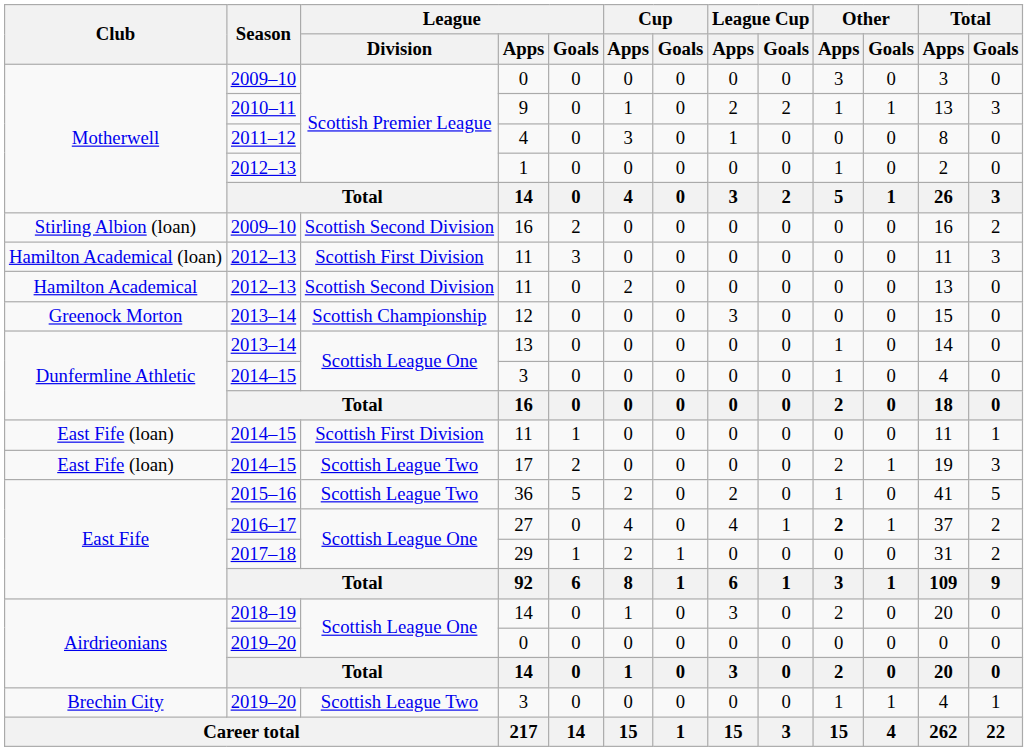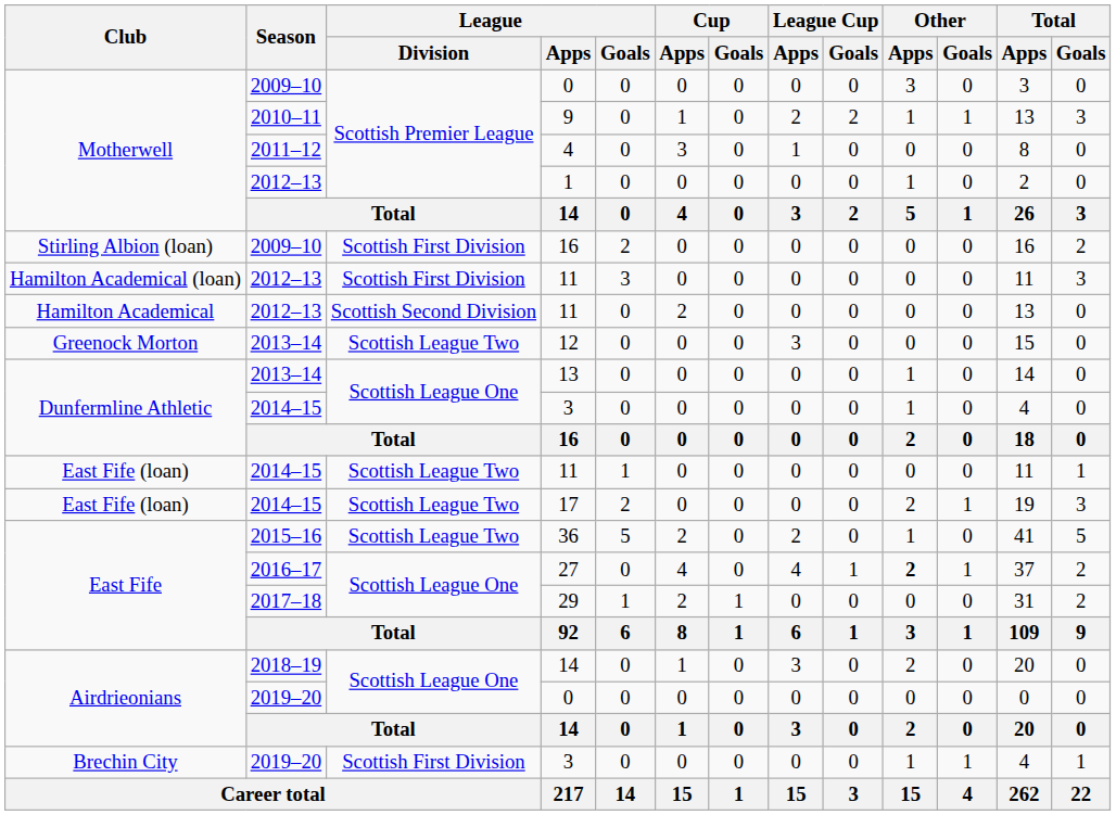 <table class="wikitable" style="text-align: center">
 <tr>
 <th rowspan=2>Club</th>
 <th rowspan=2>Season</th>
 <th colspan=3>League</th>
 <th colspan=2>Cup</th>
 <th colspan=2>League Cup</th>
 <th colspan=2>Other</th>
 <th colspan=2>Total</th>
 </tr>
 <tr>
 <th>Division</th>
 <th>Apps</th>
 <th>Goals</th>
 <th>Apps</th>
 <th>Goals</th>
 <th>Apps</th>
 <th>Goals</th>
 <th>Apps</th>
 <th>Goals</th>
 <th>Apps</th>
 <th>Goals</th>
 </tr>
 <tr>
 <td rowspan="5"><a href='#'>Motherwell</a></td>
 <td><a href='#'>2009–10</a></td>
 <td rowspan="4"><a href='#'>Scottish Premier League</a></td>
 <td>0</td>
 <td>0</td>
 <td>0</td>
 <td>0</td>
 <td>0</td>
 <td>0</td>
 <td>3</td>
 <td>0</td>
 <td>3</td>
 <td>0</td>
 </tr>
 <tr>
 <td><a href='#'>2010–11</a></td>
 <td>9</td>
 <td>0</td>
 <td>1</td>
 <td>0</td>
 <td>2</td>
 <td>2</td>
 <td>1</td>
 <td>1</td>
 <td>13</td>
 <td>3</td>
 </tr>
 <tr>
 <td><a href='#'>2011–12</a></td>
 <td>4</td>
 <td>0</td>
 <td>3</td>
 <td>0</td>
 <td>1</td>
 <td>0</td>
 <td>0</td>
 <td>0</td>
 <td>8</td>
 <td>0</td>
 </tr>
 <tr>
 <td><a href='#'>2012–13</a></td>
 <td>1</td>
 <td>0</td>
 <td>0</td>
 <td>0</td>
 <td>0</td>
 <td>0</td>
 <td>1</td>
 <td>0</td>
 <td>2</td>
 <td>0</td>
 </tr>
 <tr>
 <th colspan="2">Total</th>
 <th>14</th>
 <th>0</th>
 <th>4</th>
 <th>0</th>
 <th>3</th>
 <th>2</th>
 <th>5</th>
 <th>1</th>
 <th>26</th>
 <th>3</th>
 </tr>
 <tr>
 <td><a href='#'>Stirling Albion</a> (loan)</td>
 <td><a href='#'>2009–10</a></td>
-<td><a href='#'>Scottish Second Division</a></td>
+<td><a href='#'>Scottish First Division</a></td>
 <td>16</td>
 <td>2</td>
 <td>0</td>
 <td>0</td>
 <td>0</td>
 <td>0</td>
 <td>0</td>
 <td>0</td>
 <td>16</td>
 <td>2</td>
 </tr>
 <tr>
 <td><a href='#'>Hamilton Academical</a> (loan)</td>
 <td><a href='#'>2012–13</a></td>
 <td><a href='#'>Scottish First Division</a></td>
 <td>11</td>
 <td>3</td>
 <td>0</td>
 <td>0</td>
 <td>0</td>
 <td>0</td>
 <td>0</td>
 <td>0</td>
 <td>11</td>
 <td>3</td>
 </tr>
 <tr>
 <td><a href='#'>Hamilton Academical</a></td>
 <td><a href='#'>2012–13</a></td>
 <td><a href='#'>Scottish Second Division</a></td>
 <td>11</td>
 <td>0</td>
 <td>2</td>
 <td>0</td>
 <td>0</td>
 <td>0</td>
 <td>0</td>
 <td>0</td>
 <td>13</td>
 <td>0</td>
 </tr>
 <tr>
 <td><a href='#'>Greenock Morton</a></td>
 <td><a href='#'>2013–14</a></td>
-<td><a href='#'>Scottish Championship</a></td>
+<td><a href='#'>Scottish League Two</a></td>
 <td>12</td>
 <td>0</td>
 <td>0</td>
 <td>0</td>
 <td>3</td>
 <td>0</td>
 <td>0</td>
 <td>0</td>
 <td>15</td>
 <td>0</td>
 </tr>
 <tr>
 <td rowspan="3"><a href='#'>Dunfermline Athletic</a></td>
 <td><a href='#'>2013–14</a></td>
 <td rowspan="2"><a href='#'>Scottish League One</a></td>
 <td>13</td>
 <td>0</td>
 <td>0</td>
 <td>0</td>
 <td>0</td>
 <td>0</td>
 <td>1</td>
 <td>0</td>
 <td>14</td>
 <td>0</td>
 </tr>
 <tr>
 <td><a href='#'>2014–15</a></td>
 <td>3</td>
 <td>0</td>
 <td>0</td>
 <td>0</td>
 <td>0</td>
 <td>0</td>
 <td>1</td>
 <td>0</td>
 <td>4</td>
 <td>0</td>
 </tr>
 <tr>
 <th colspan="2">Total</th>
 <th>16</th>
 <th>0</th>
 <th>0</th>
 <th>0</th>
 <th>0</th>
 <th>0</th>
 <th>2</th>
 <th>0</th>
 <th>18</th>
 <th>0</th>
 </tr>
 <tr>
 <td><a href='#'>East Fife</a> (loan)</td>
 <td><a href='#'>2014–15</a></td>
-<td><a href='#'>Scottish First Division</a></td>
+<td><a href='#'>Scottish League Two</a></td>
 <td>11</td>
 <td>1</td>
 <td>0</td>
 <td>0</td>
 <td>0</td>
 <td>0</td>
 <td>0</td>
 <td>0</td>
 <td>11</td>
 <td>1</td>
 </tr>
 <tr>
 <td><a href='#'>East Fife</a> (loan)</td>
 <td><a href='#'>2014–15</a></td>
 <td><a href='#'>Scottish League Two</a></td>
 <td>17</td>
 <td>2</td>
 <td>0</td>
 <td>0</td>
 <td>0</td>
 <td>0</td>
 <td>2</td>
 <td>1</td>
 <td>19</td>
 <td>3</td>
 </tr>
 <tr>
 <td rowspan="4"><a href='#'>East Fife</a></td>
 <td><a href='#'>2015–16</a></td>
 <td><a href='#'>Scottish League Two</a></td>
 <td>36</td>
 <td>5</td>
 <td>2</td>
 <td>0</td>
 <td>2</td>
 <td>0</td>
 <td>1</td>
 <td>0</td>
 <td>41</td>
 <td>5</td>
 </tr>
 <tr>
 <td><a href='#'>2016–17</a></td>
 <td rowspan="2"><a href='#'>Scottish League One</a></td>
 <td>27</td>
 <td>0</td>
 <td>4</td>
 <td>0</td>
 <td>4</td>
 <td>1</td>
 <td><strong>2</strong></td>
 <td>1</td>
 <td>37</td>
 <td>2</td>
 </tr>
 <tr>
 <td><a href='#'>2017–18</a></td>
 <td>29</td>
 <td>1</td>
 <td>2</td>
 <td>1</td>
 <td>0</td>
 <td>0</td>
 <td>0</td>
 <td>0</td>
 <td>31</td>
 <td>2</td>
 </tr>
 <tr>
 <th colspan="2">Total</th>
 <th>92</th>
 <th>6</th>
 <th>8</th>
 <th>1</th>
 <th>6</th>
 <th>1</th>
 <th>3</th>
 <th>1</th>
 <th>109</th>
 <th>9</th>
 </tr>
 <tr>
 <td rowspan=3><a href='#'>Airdrieonians</a></td>
 <td><a href='#'>2018–19</a></td>
 <td rowspan=2><a href='#'>Scottish League One</a></td>
 <td>14</td>
 <td>0</td>
 <td>1</td>
 <td>0</td>
 <td>3</td>
 <td>0</td>
 <td>2</td>
 <td>0</td>
 <td>20</td>
 <td>0</td>
 </tr>
 <tr>
 <td><a href='#'>2019–20</a></td>
 <td>0</td>
 <td>0</td>
 <td>0</td>
 <td>0</td>
 <td>0</td>
 <td>0</td>
 <td>0</td>
 <td>0</td>
 <td>0</td>
 <td>0</td>
 </tr>
 <tr>
 <th colspan=2>Total</th>
 <th>14</th>
 <th>0</th>
 <th>1</th>
 <th>0</th>
 <th>3</th>
 <th>0</th>
 <th>2</th>
 <th>0</th>
 <th>20</th>
 <th>0</th>
 </tr>
 <tr>
 <td><a href='#'>Brechin City</a></td>
 <td><a href='#'>2019–20</a></td>
-<td><a href='#'>Scottish League Two</a></td>
+<td><a href='#'>Scottish First Division</a></td>
 <td>3</td>
 <td>0</td>
 <td>0</td>
 <td>0</td>
 <td>0</td>
 <td>0</td>
 <td>1</td>
 <td>1</td>
 <td>4</td>
 <td>1</td>
 </tr>
 <tr>
 <th colspan="3">Career total</th>
 <th>217</th>
 <th>14</th>
 <th>15</th>
 <th>1</th>
 <th>15</th>
 <th>3</th>
 <th>15</th>
 <th>4</th>
 <th>262</th>
 <th>22</th>
 </tr>
 </table>
